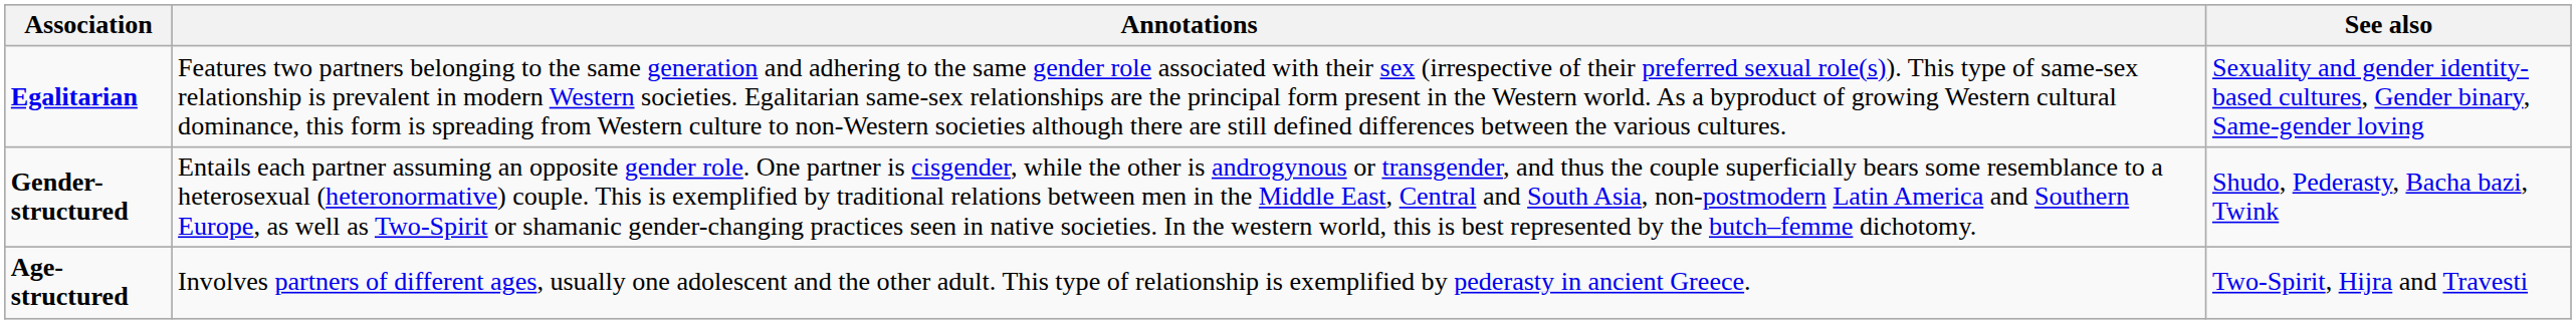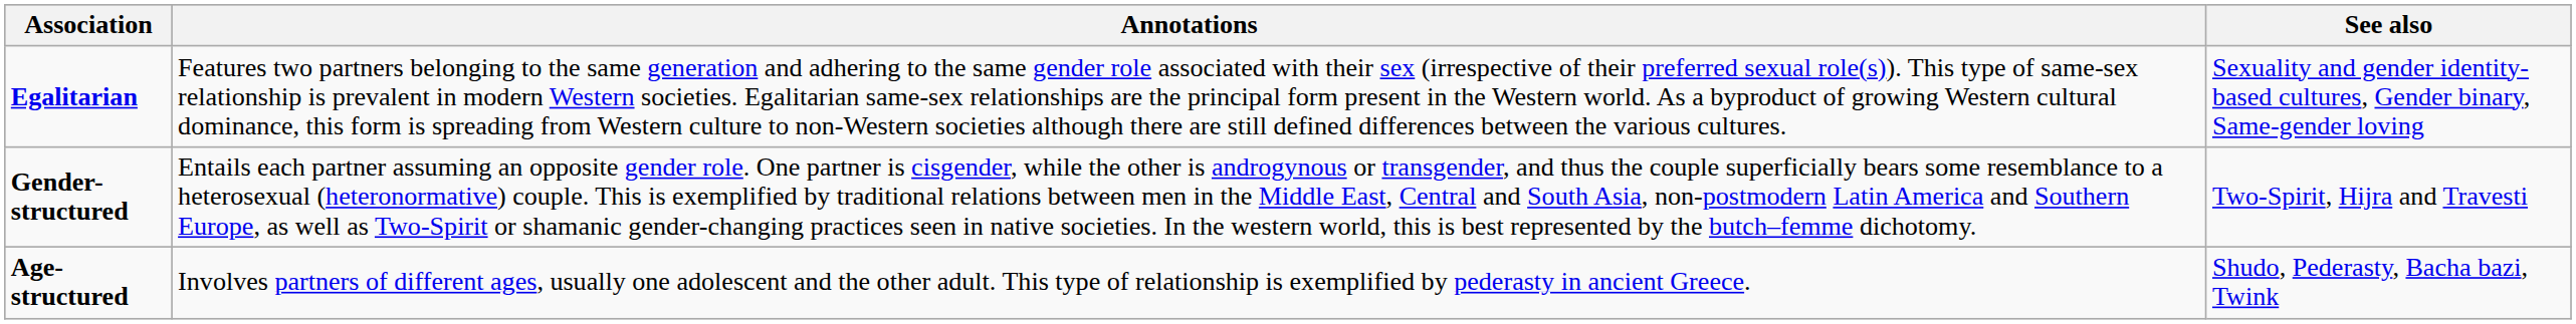 <table class="wikitable">
 <tr>
 <th>Association</th>
 <th>Annotations</th>
 <th>See also</th>
 </tr>
 <tr>
 <td><strong><a href='#'>Egalitarian</a></strong></td>
 <td>Features two partners belonging to the same <a href='#'>generation</a> and adhering to the same <a href='#'>gender role</a> associated with their <a href='#'>sex</a> (irrespective of their <a href='#'>preferred sexual role(s)</a>). This type of same-sex relationship is prevalent in modern <a href='#'>Western</a> societies.  Egalitarian same-sex relationships are the principal form present in the Western world.  As a byproduct of growing Western cultural dominance, this form is spreading from Western culture to non-Western societies although there are still defined differences between the various cultures.<br></td>
 <td><a href='#'>Sexuality and gender identity-based cultures</a>, <a href='#'>Gender binary</a>, <a href='#'>Same-gender loving</a></td>
 </tr>
 <tr>
 <td><strong>Gender-structured</strong></td>
 <td>Entails each partner assuming an opposite <a href='#'>gender role</a>. One partner is <a href='#'>cisgender</a>, while the other is <a href='#'>androgynous</a> or <a href='#'>transgender</a>, and thus the couple superficially bears some resemblance to a heterosexual (<a href='#'>heteronormative</a>) couple. This is exemplified by traditional relations between men in the <a href='#'>Middle East</a>, <a href='#'>Central</a> and <a href='#'>South Asia</a>, non-<a href='#'>postmodern</a> <a href='#'>Latin America</a> and <a href='#'>Southern Europe</a>, as well as <a href='#'>Two-Spirit</a> or shamanic gender-changing practices seen in native societies. In the western world, this is best represented by the <a href='#'>butch–femme</a> dichotomy.</td>
-<td><a href='#'>Shudo</a>, <a href='#'>Pederasty</a>, <a href='#'>Bacha bazi</a>, <a href='#'>Twink</a></td>
+<td><a href='#'>Two-Spirit</a>, <a href='#'>Hijra</a> and <a href='#'>Travesti</a></td>
 </tr>
 <tr>
 <td><strong>Age-structured</strong></td>
 <td>Involves <a href='#'>partners of different ages</a>, usually one adolescent and the other adult. This type of relationship is exemplified by <a href='#'>pederasty in ancient Greece</a>.</td>
-<td><a href='#'>Two-Spirit</a>, <a href='#'>Hijra</a> and <a href='#'>Travesti</a></td>
+<td><a href='#'>Shudo</a>, <a href='#'>Pederasty</a>, <a href='#'>Bacha bazi</a>, <a href='#'>Twink</a></td>
 </tr>
 </table>
